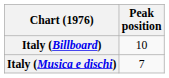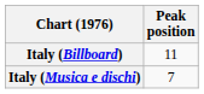 <table class="wikitable plainrowheaders" style="text-align:center">
 <tr>
 <th scope="col">Chart (1976)</th>
 <th scope="col">Peak<br>position</th>
 </tr>
 <tr>
 <th scope="row">Italy (<em><a href='#'>Billboard</a></em>)</th>
-<td>10</td>
+<td>11</td>
 </tr>
 <tr>
 <th scope="row">Italy (<em><a href='#'>Musica e dischi</a></em>)</th>
 <td>7</td>
 </tr>
 </table>
